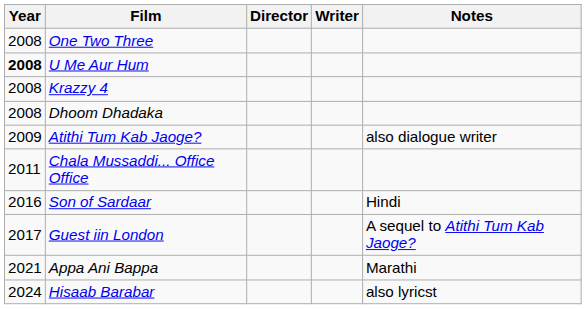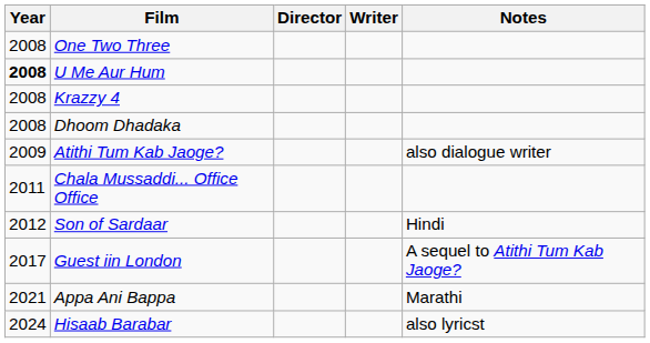 <table class="wikitable sortable">
 <tr>
 <th>Year</th>
 <th>Film</th>
 <th>Director</th>
 <th>Writer</th>
 <th class="unsortable">Notes</th>
 </tr>
 <tr>
 <td>2008</td>
 <td><em><a href='#'>One Two Three</a></em></td>
 <td></td>
 <td></td>
 <td></td>
 </tr>
 <tr>
 <td><strong>2008</strong></td>
 <td><em><a href='#'>U Me Aur Hum</a></em></td>
 <td></td>
 <td></td>
 <td></td>
 </tr>
 <tr>
 <td>2008</td>
 <td><em><a href='#'>Krazzy 4</a></em></td>
 <td></td>
 <td></td>
 <td></td>
 </tr>
 <tr>
 <td>2008</td>
 <td><em>Dhoom Dhadaka</em></td>
 <td></td>
 <td></td>
 <td></td>
 </tr>
 <tr>
 <td>2009</td>
 <td><em><a href='#'>Atithi Tum Kab Jaoge?</a></em></td>
 <td></td>
 <td></td>
 <td>also dialogue writer</td>
 </tr>
 <tr>
 <td>2011</td>
 <td><em><a href='#'>Chala Mussaddi... Office Office</a></em></td>
 <td></td>
 <td></td>
 <td></td>
 </tr>
 <tr>
-<td>2016</td>
+<td>2012</td>
 <td><em><a href='#'>Son of Sardaar</a></em></td>
 <td></td>
 <td></td>
 <td>Hindi</td>
 </tr>
 <tr>
 <td>2017</td>
 <td><em><a href='#'>Guest iin London</a></em></td>
 <td></td>
 <td></td>
 <td>A sequel to <em><a href='#'>Atithi Tum Kab Jaoge?</a></em></td>
 </tr>
 <tr>
 <td>2021</td>
 <td><em>Appa Ani Bappa</em></td>
 <td></td>
 <td></td>
 <td>Marathi</td>
 </tr>
 <tr>
 <td>2024</td>
 <td><em><a href='#'>Hisaab Barabar</a></em></td>
 <td></td>
 <td></td>
 <td>also lyricst</td>
 </tr>
 </table>
